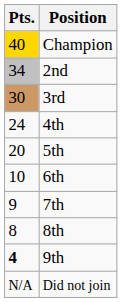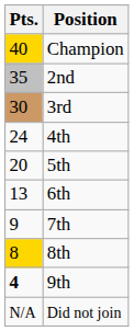 <table class="wikitable floatright">
 <tr>
 <th>Pts.</th>
 <th>Position</th>
 </tr>
 <tr>
 <td bgcolor=gold>40</td>
 <td>Champion</td>
 </tr>
 <tr>
-<td bgcolor=silver>34</td>
+<td bgcolor=silver>35</td>
 <td>2nd</td>
 </tr>
 <tr>
 <td bgcolor=#CC9966>30</td>
 <td>3rd</td>
 </tr>
 <tr>
 <td>24</td>
 <td>4th</td>
 </tr>
 <tr>
 <td>20</td>
 <td>5th</td>
 </tr>
 <tr>
-<td>10</td>
+<td>13</td>
 <td>6th</td>
 </tr>
 <tr>
 <td>9</td>
 <td>7th</td>
 </tr>
 <tr>
-<td>8</td>
+<td style="background: gold;">8</td>
 <td>8th</td>
 </tr>
 <tr>
 <td><strong>4</strong></td>
 <td>9th</td>
 </tr>
 <tr>
 <td><small>N/A</small></td>
 <td><small>Did not join</small></td>
 </tr>
 </table>
